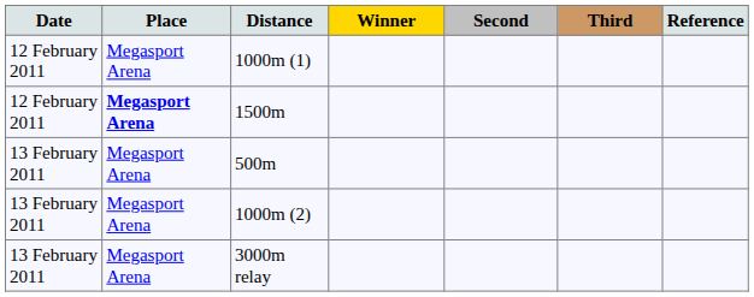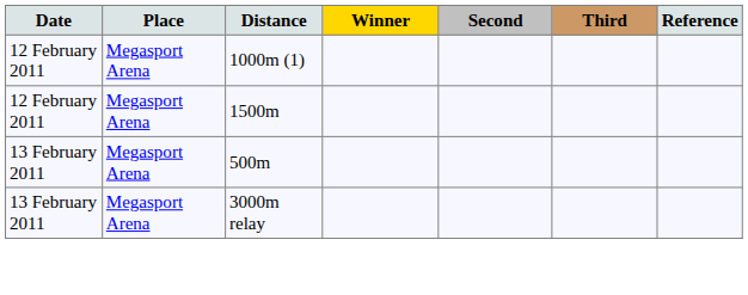 <table bgcolor="#f7f8ff" cellpadding="3" cellspacing="0" border="1" style="font-size: 95%; border: gray solid 1px; border-collapse: collapse;">
 <tr bgcolor="#CCCCCC">
 <td align="center" bgcolor="#DCE5E5" width="150"><strong>Date</strong></td>
 <td align="center" bgcolor="#DCE5E5" width="220"><strong>Place</strong></td>
 <td align="center" bgcolor="#DCE5E5" width="150"><strong>Distance</strong></td>
 <td align="center" bgcolor="gold" width="250"><strong>Winner</strong></td>
 <td align="center" bgcolor="silver" width="250"><strong>Second</strong></td>
 <td align="center" bgcolor="CC9966" width="250"><strong>Third</strong></td>
 <td align="center" bgcolor="#DCE5E5" width="30"><strong>Reference</strong></td>
 </tr>
 <tr align="left">
 <td>12 February 2011</td>
 <td><a href='#'>Megasport Arena</a></td>
 <td>1000m (1)</td>
 <td></td>
 <td></td>
 <td></td>
 <td></td>
 </tr>
 <tr align="left">
 <td>12 February 2011</td>
-<td><strong><a href='#'>Megasport Arena</a></strong></td>
+<td><a href='#'>Megasport Arena</a></td>
 <td>1500m</td>
 <td></td>
 <td></td>
 <td></td>
 <td></td>
 </tr>
 <tr align="left">
 <td>13 February 2011</td>
 <td><a href='#'>Megasport Arena</a></td>
 <td>500m</td>
 <td></td>
 <td></td>
 <td></td>
 <td></td>
 </tr>
 <tr align="left">
 <td>13 February 2011</td>
 <td><a href='#'>Megasport Arena</a></td>
-<td>1000m (2)</td>
-<td></td>
-<td></td>
-<td></td>
-<td></td>
-</tr>
-<tr align="left">
-<td>13 February 2011</td>
-<td><a href='#'>Megasport Arena</a></td>
 <td>3000m relay</td>
 <td></td>
 <td></td>
 <td></td>
 <td></td>
 </tr>
 </table>
